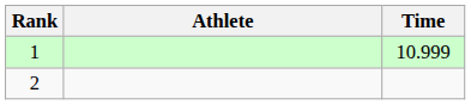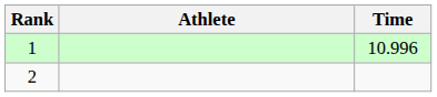 <table class=wikitable style="text-align:center">
 <tr>
 <th width=40>Rank</th>
 <th width=250>Athlete</th>
 <th width=60>Time</th>
 </tr>
 <tr bgcolor="ccffcc">
 <td>1</td>
 <td align=left></td>
-<td>10.999</td>
+<td>10.996</td>
 </tr>
 <tr>
 <td>2</td>
 <td align=left></td>
 <td></td>
 </tr>
 </table>
